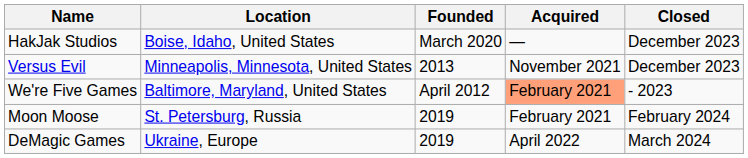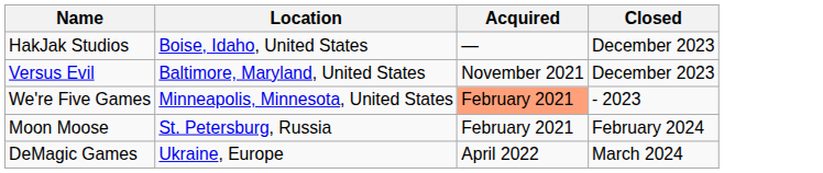 <table class="wikitable">
 <tr>
 <th>Name</th>
 <th>Location</th>
-<th>Founded</th>
 <th>Acquired</th>
 <th>Closed</th>
 </tr>
 <tr>
 <td>HakJak Studios</td>
 <td><a href='#'>Boise, Idaho</a>, United States</td>
-<td>March 2020</td>
 <td>—</td>
 <td>December 2023</td>
 </tr>
 <tr>
 <td><a href='#'>Versus Evil</a></td>
-<td><a href='#'>Minneapolis, Minnesota</a>, United States</td>
-<td>2013</td>
+<td><a href='#'>Baltimore, Maryland</a>, United States</td>
 <td>November 2021</td>
 <td>December 2023</td>
 </tr>
 <tr>
 <td>We're Five Games</td>
-<td><a href='#'>Baltimore, Maryland</a>, United States</td>
-<td>April 2012</td>
+<td><a href='#'>Minneapolis, Minnesota</a>, United States</td>
 <td style="background: lightsalmon;">February 2021</td>
 <td>- 2023 </td>
 </tr>
 <tr>
 <td>Moon Moose</td>
 <td><a href='#'>St. Petersburg</a>, Russia</td>
-<td>2019</td>
 <td>February 2021</td>
 <td>February 2024 </td>
 </tr>
 <tr>
 <td>DeMagic Games</td>
 <td><a href='#'>Ukraine</a>, Europe</td>
-<td>2019</td>
 <td>April 2022</td>
 <td>March 2024</td>
 </tr>
 </table>
